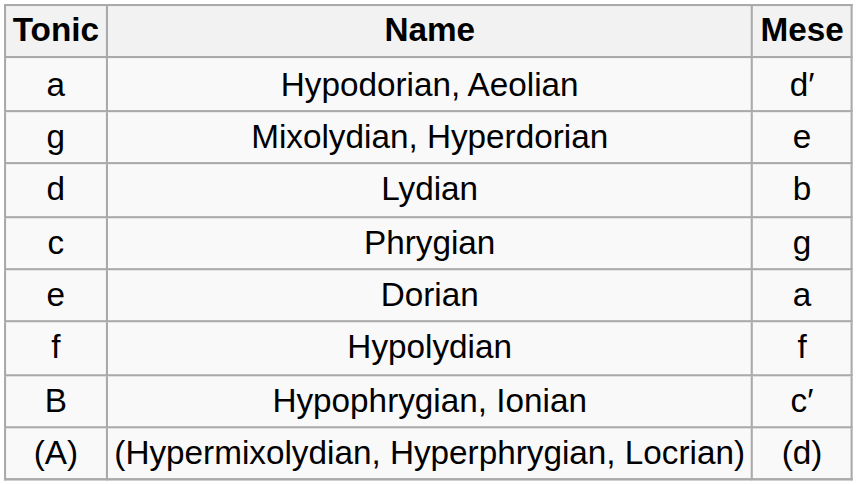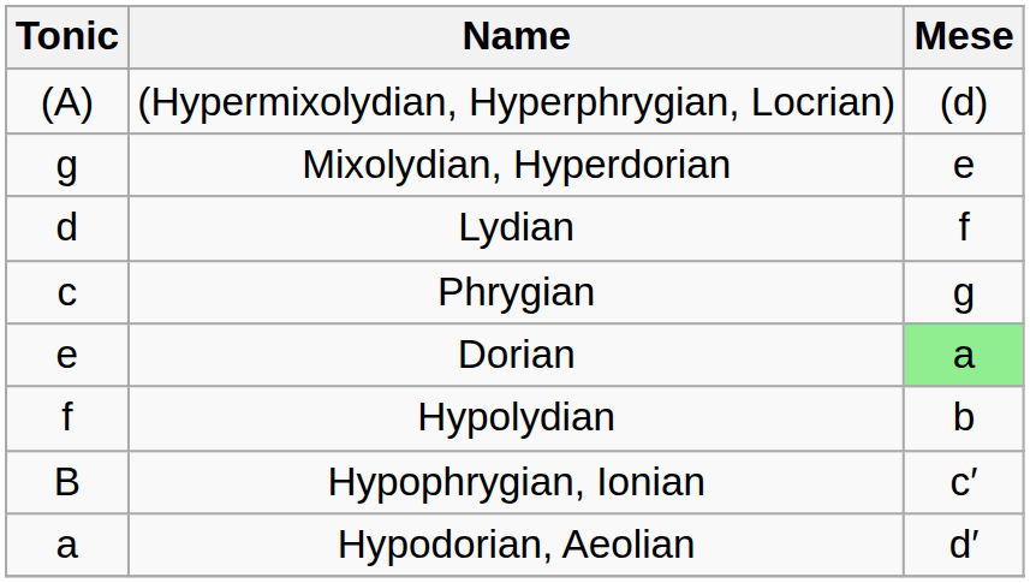 <table class="wikitable" style="text-align:center;">
 <tr>
 <th>Tonic</th>
 <th>Name</th>
 <th>Mese</th>
 </tr>
 <tr>
-<td>a</td>
-<td>Hypodorian, Aeolian</td>
-<td>d′</td>
+<td>(A)</td>
+<td>(Hypermixolydian, Hyperphrygian, Locrian)</td>
+<td>(d)</td>
 </tr>
 <tr>
 <td>g</td>
 <td>Mixolydian, Hyperdorian</td>
 <td>e</td>
 </tr>
 <tr>
 <td>d</td>
 <td>Lydian</td>
-<td>b</td>
+<td>f</td>
 </tr>
 <tr>
 <td>c</td>
 <td>Phrygian</td>
 <td>g</td>
 </tr>
 <tr>
 <td>e</td>
 <td>Dorian</td>
-<td>a</td>
+<td style="background: lightgreen;">a</td>
 </tr>
 <tr>
 <td>f</td>
 <td>Hypolydian</td>
-<td>f</td>
+<td>b</td>
 </tr>
 <tr>
 <td>B</td>
 <td>Hypophrygian, Ionian</td>
 <td>c′</td>
 </tr>
 <tr>
-<td>(A)</td>
-<td>(Hypermixolydian, Hyperphrygian, Locrian)</td>
-<td>(d)</td>
+<td>a</td>
+<td>Hypodorian, Aeolian</td>
+<td>d′</td>
 </tr>
 <tr>
 </tr>
 </table>
